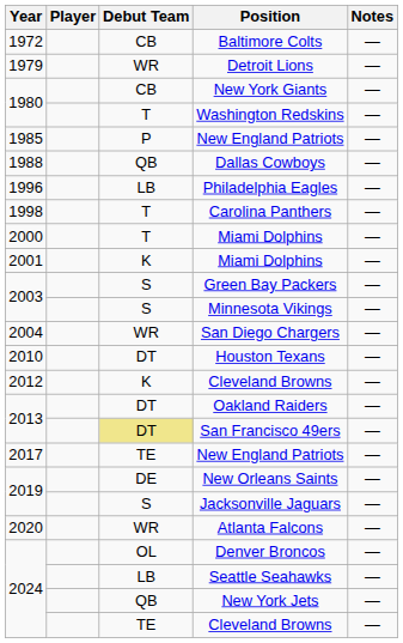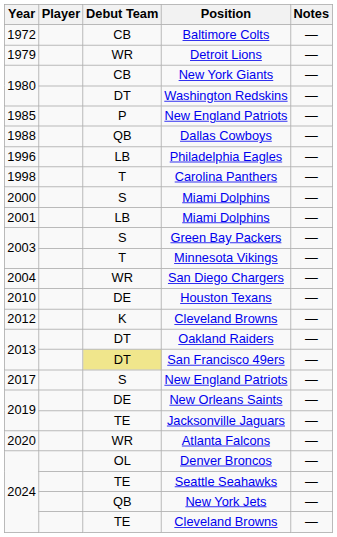 <table class="wikitable sortable" style="text-align: center;">
 <tr>
 <th>Year</th>
 <th>Player</th>
 <th>Debut Team</th>
 <th>Position</th>
 <th>Notes</th>
 </tr>
 <tr>
 <td align="center">1972</td>
 <td align="center"></td>
 <td align="center">CB</td>
 <td align="center"><a href='#'>Baltimore Colts</a></td>
 <td align="center">—</td>
 </tr>
 <tr>
 <td align="center">1979</td>
 <td align="center"></td>
 <td align="center">WR</td>
 <td align="center"><a href='#'>Detroit Lions</a></td>
 <td align="center">—</td>
 </tr>
 <tr>
 <td rowspan="2">1980</td>
 <td align="center"></td>
 <td align="center">CB</td>
 <td align="center"><a href='#'>New York Giants</a></td>
 <td align="center">—</td>
 </tr>
 <tr>
 <td align="center"></td>
-<td align="center">T</td>
+<td align="center">DT</td>
 <td align="center"><a href='#'>Washington Redskins</a></td>
 <td align="center">—</td>
 </tr>
 <tr>
 <td align="center">1985</td>
 <td align="center"></td>
 <td align="center">P</td>
 <td align="center"><a href='#'>New England Patriots</a></td>
 <td align="center">—</td>
 </tr>
 <tr>
 <td align="center">1988</td>
 <td align="center"></td>
 <td align="center">QB</td>
 <td align="center"><a href='#'>Dallas Cowboys</a></td>
 <td align="center">—</td>
 </tr>
 <tr>
 <td align="center">1996</td>
 <td align="center"></td>
 <td align="center">LB</td>
 <td align="center"><a href='#'>Philadelphia Eagles</a></td>
 <td align="center">—</td>
 </tr>
 <tr>
 <td align="center">1998</td>
 <td align="center"></td>
 <td align="center">T</td>
 <td align="center"><a href='#'>Carolina Panthers</a></td>
 <td align="center">—</td>
 </tr>
 <tr>
 <td align="center">2000</td>
 <td align="center"></td>
-<td align="center">T</td>
+<td align="center">S</td>
 <td align="center"><a href='#'>Miami Dolphins</a></td>
 <td align="center">—</td>
 </tr>
 <tr>
 <td align="center">2001</td>
 <td align="center"></td>
-<td align="center">K</td>
+<td align="center">LB</td>
 <td align="center"><a href='#'>Miami Dolphins</a></td>
 <td align="center">—</td>
 </tr>
 <tr>
 <td rowspan="2">2003</td>
 <td align="center"></td>
 <td align="center">S</td>
 <td align="center"><a href='#'>Green Bay Packers</a></td>
 <td align="center">—</td>
 </tr>
 <tr>
 <td align="center"></td>
-<td align="center">S</td>
+<td align="center">T</td>
 <td align="center"><a href='#'>Minnesota Vikings</a></td>
 <td align="center">—</td>
 </tr>
 <tr>
 <td align="center">2004</td>
 <td align="center"></td>
 <td align="center">WR</td>
 <td align="center"><a href='#'>San Diego Chargers</a></td>
 <td align="center">—</td>
 </tr>
 <tr>
 <td align="center">2010</td>
 <td align="center"></td>
-<td align="center">DT</td>
+<td align="center">DE</td>
 <td align="center"><a href='#'>Houston Texans</a></td>
 <td align="center">—</td>
 </tr>
 <tr>
 <td align="center">2012</td>
 <td align="center"></td>
 <td align="center">K</td>
 <td align="center"><a href='#'>Cleveland Browns</a></td>
 <td align="center">—</td>
 </tr>
 <tr>
 <td rowspan="2">2013</td>
 <td align="center"></td>
 <td align="center">DT</td>
 <td align="center"><a href='#'>Oakland Raiders</a></td>
 <td align="center">—</td>
 </tr>
 <tr>
 <td align="center"></td>
 <td align="center" style="background: khaki;">DT</td>
 <td align="center"><a href='#'>San Francisco 49ers</a></td>
 <td align="center">—</td>
 </tr>
 <tr>
 <td align="center">2017</td>
 <td align="center"></td>
-<td align="center">TE</td>
+<td align="center">S</td>
 <td align="center"><a href='#'>New England Patriots</a></td>
 <td align="center">—</td>
 </tr>
 <tr>
 <td rowspan="2">2019</td>
 <td align="center"></td>
 <td align="center">DE</td>
 <td align="center"><a href='#'>New Orleans Saints</a></td>
 <td align="center">—</td>
 </tr>
 <tr>
 <td align="center"></td>
-<td align="center">S</td>
+<td align="center">TE</td>
 <td align="center"><a href='#'>Jacksonville Jaguars</a></td>
 <td align="center">—</td>
 </tr>
 <tr>
 <td align="center">2020</td>
 <td align="center"></td>
 <td align="center">WR</td>
 <td align="center"><a href='#'>Atlanta Falcons</a></td>
 <td align="center">—</td>
 </tr>
 <tr>
 <td rowspan="4">2024</td>
 <td align="center"></td>
 <td align="center">OL</td>
 <td align="center"><a href='#'>Denver Broncos</a></td>
 <td align="center">—</td>
 </tr>
 <tr>
 <td align="center"></td>
-<td align="center">LB</td>
+<td align="center">TE</td>
 <td align="center"><a href='#'>Seattle Seahawks</a></td>
 <td align="center">—</td>
 </tr>
 <tr>
 <td align="center"></td>
 <td align="center">QB</td>
 <td align="center"><a href='#'>New York Jets</a></td>
 <td align="center">—</td>
 </tr>
 <tr>
 <td align="center"></td>
 <td align="center">TE</td>
 <td align="center"><a href='#'>Cleveland Browns</a></td>
 <td align="center">—</td>
 </tr>
 </table>
